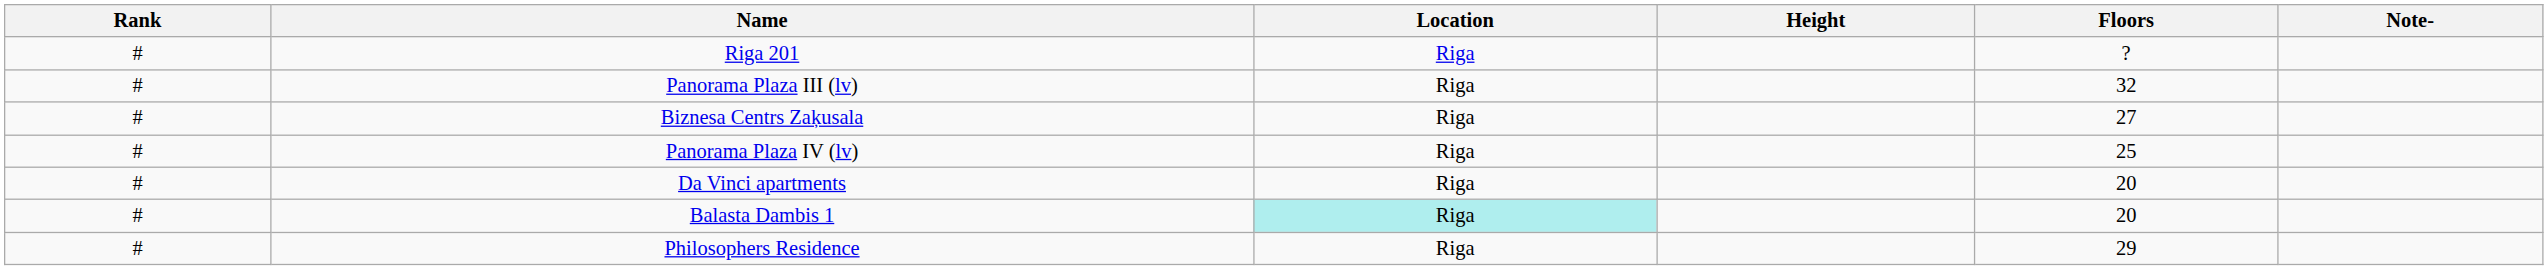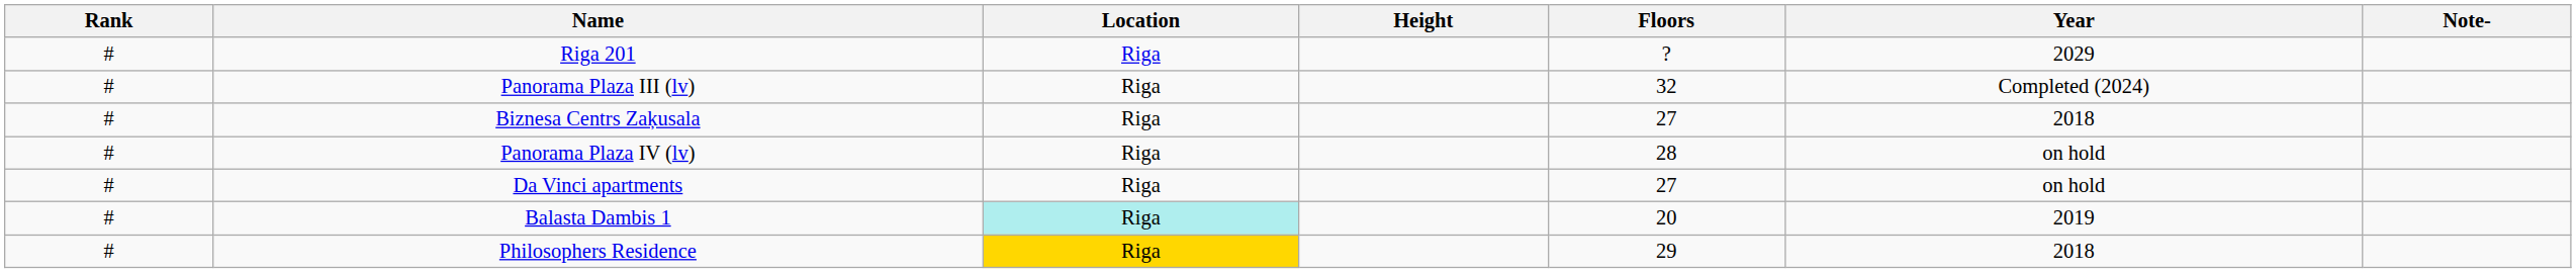 <table class="wikitable sortable" style="width:100%; text-align: center">
 <tr>
 <th>Rank</th>
 <th>Name</th>
 <th>Location</th>
 <th>Height</th>
 <th>Floors</th>
+<th>Year</th>
 <th class="unsortable">Note-</th>
 </tr>
 <tr>
 <td>#</td>
 <td><a href='#'>Riga 201</a></td>
 <td><a href='#'>Riga</a></td>
 <td></td>
 <td>?</td>
+<td>2029</td>
 <td></td>
 </tr>
 <tr>
 <td>#</td>
 <td><a href='#'>Panorama Plaza</a> III (<a href='#'>lv</a>)</td>
 <td>Riga</td>
 <td></td>
 <td>32</td>
+<td>Completed (2024)</td>
 <td></td>
 </tr>
 <tr>
 <td>#</td>
 <td><a href='#'>Biznesa Centrs Zaķusala</a></td>
 <td>Riga</td>
 <td></td>
 <td>27</td>
+<td>2018</td>
 <td></td>
 </tr>
 <tr>
 <td>#</td>
 <td><a href='#'>Panorama Plaza</a> IV (<a href='#'>lv</a>)</td>
 <td>Riga</td>
 <td></td>
-<td>25</td>
+<td>28</td>
+<td>on hold</td>
 <td></td>
 </tr>
 <tr>
 <td>#</td>
 <td><a href='#'>Da Vinci apartments</a></td>
 <td>Riga</td>
 <td></td>
-<td>20</td>
+<td>27</td>
+<td>on hold</td>
 <td></td>
 </tr>
 <tr>
 <td>#</td>
 <td><a href='#'>Balasta Dambis 1</a></td>
 <td style="background: paleturquoise;">Riga</td>
 <td></td>
 <td>20</td>
+<td>2019</td>
 <td></td>
 </tr>
 <tr>
 <td>#</td>
 <td><a href='#'>Philosophers Residence</a></td>
-<td>Riga</td>
+<td style="background: gold;">Riga</td>
 <td></td>
 <td>29</td>
+<td>2018</td>
 <td></td>
 </tr>
 </table>
